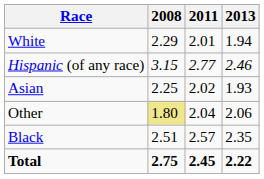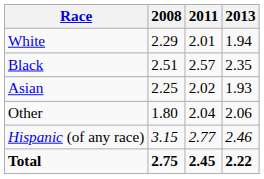 <table class="wikitable">
 <tr>
 <th><a href='#'>Race</a></th>
 <th>2008</th>
 <th>2011</th>
 <th>2013</th>
 </tr>
 <tr>
 <td><a href='#'>White</a></td>
 <td>2.29</td>
 <td>2.01</td>
 <td>1.94</td>
 </tr>
 <tr>
-<td><em><a href='#'>Hispanic</a></em> (of any race)</td>
-<td><em>3.15</em></td>
-<td><em>2.77</em></td>
-<td><em>2.46</em></td>
+<td><a href='#'>Black</a></td>
+<td>2.51</td>
+<td>2.57</td>
+<td>2.35</td>
 </tr>
 <tr>
 <td><a href='#'>Asian</a></td>
 <td>2.25</td>
 <td>2.02</td>
 <td>1.93</td>
 </tr>
 <tr>
 <td>Other</td>
-<td style="background: khaki;">1.80</td>
+<td>1.80</td>
 <td>2.04</td>
 <td>2.06</td>
 </tr>
 <tr>
-<td><a href='#'>Black</a></td>
-<td>2.51</td>
-<td>2.57</td>
-<td>2.35</td>
+<td><em><a href='#'>Hispanic</a></em> (of any race)</td>
+<td><em>3.15</em></td>
+<td><em>2.77</em></td>
+<td><em>2.46</em></td>
 </tr>
 <tr>
 <td><strong>Total</strong></td>
 <td><strong>2.75</strong></td>
 <td><strong>2.45</strong></td>
 <td><strong>2.22</strong></td>
 </tr>
 </table>
